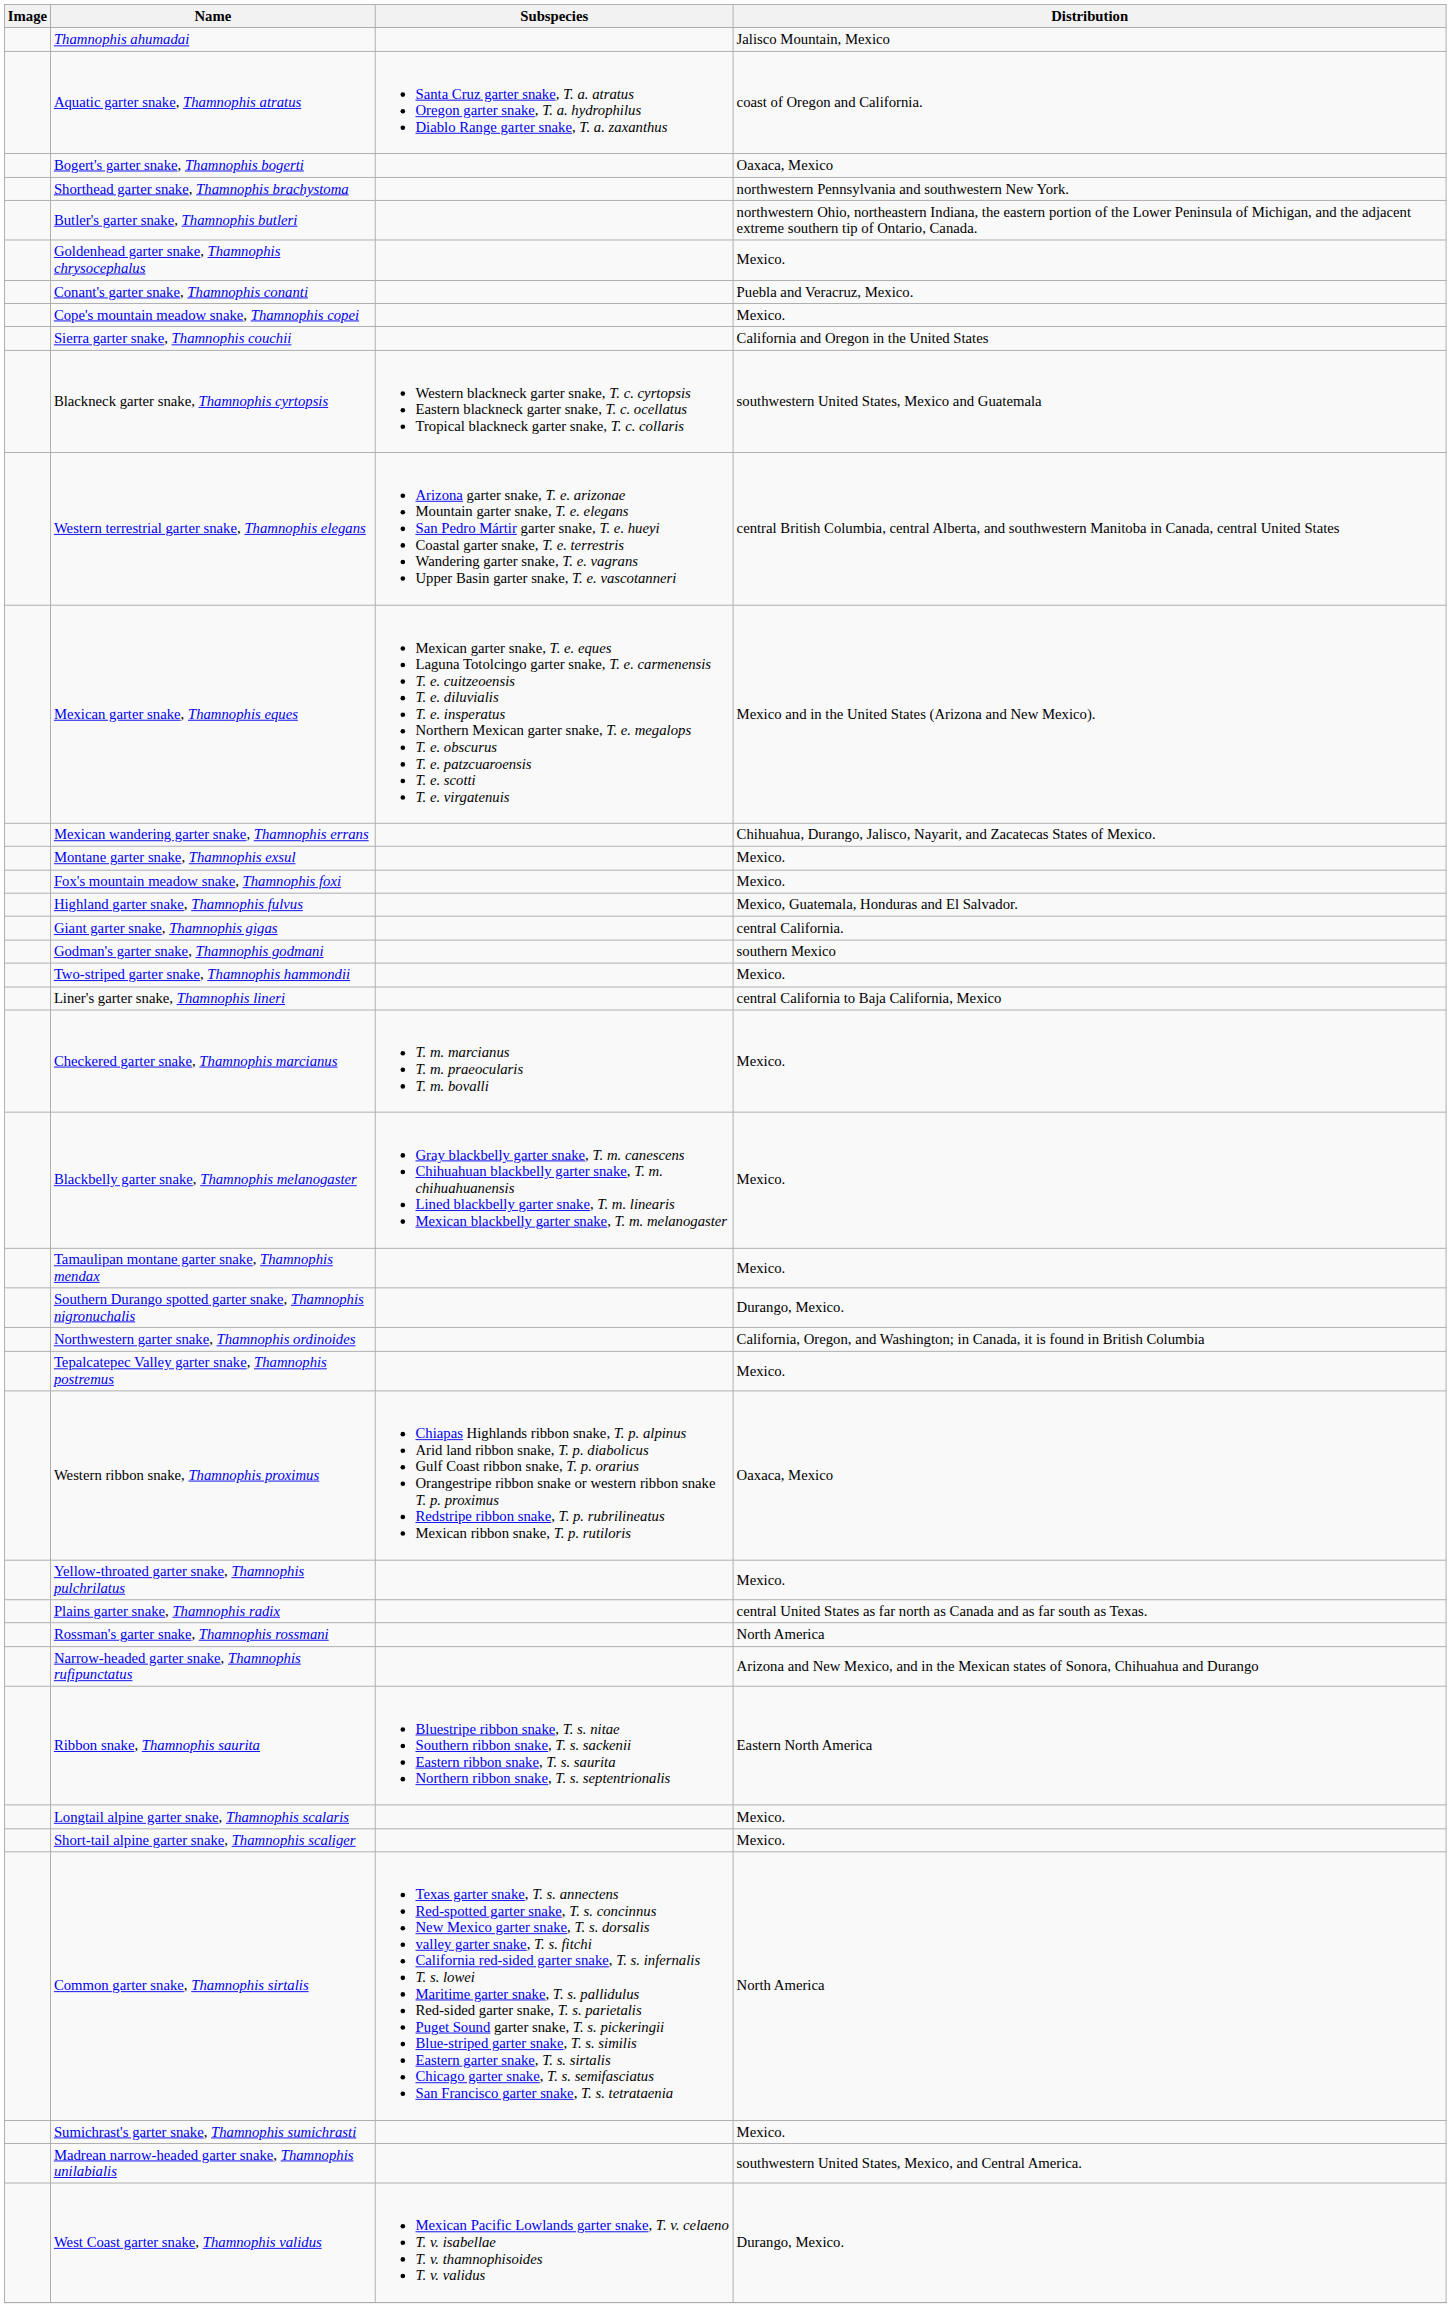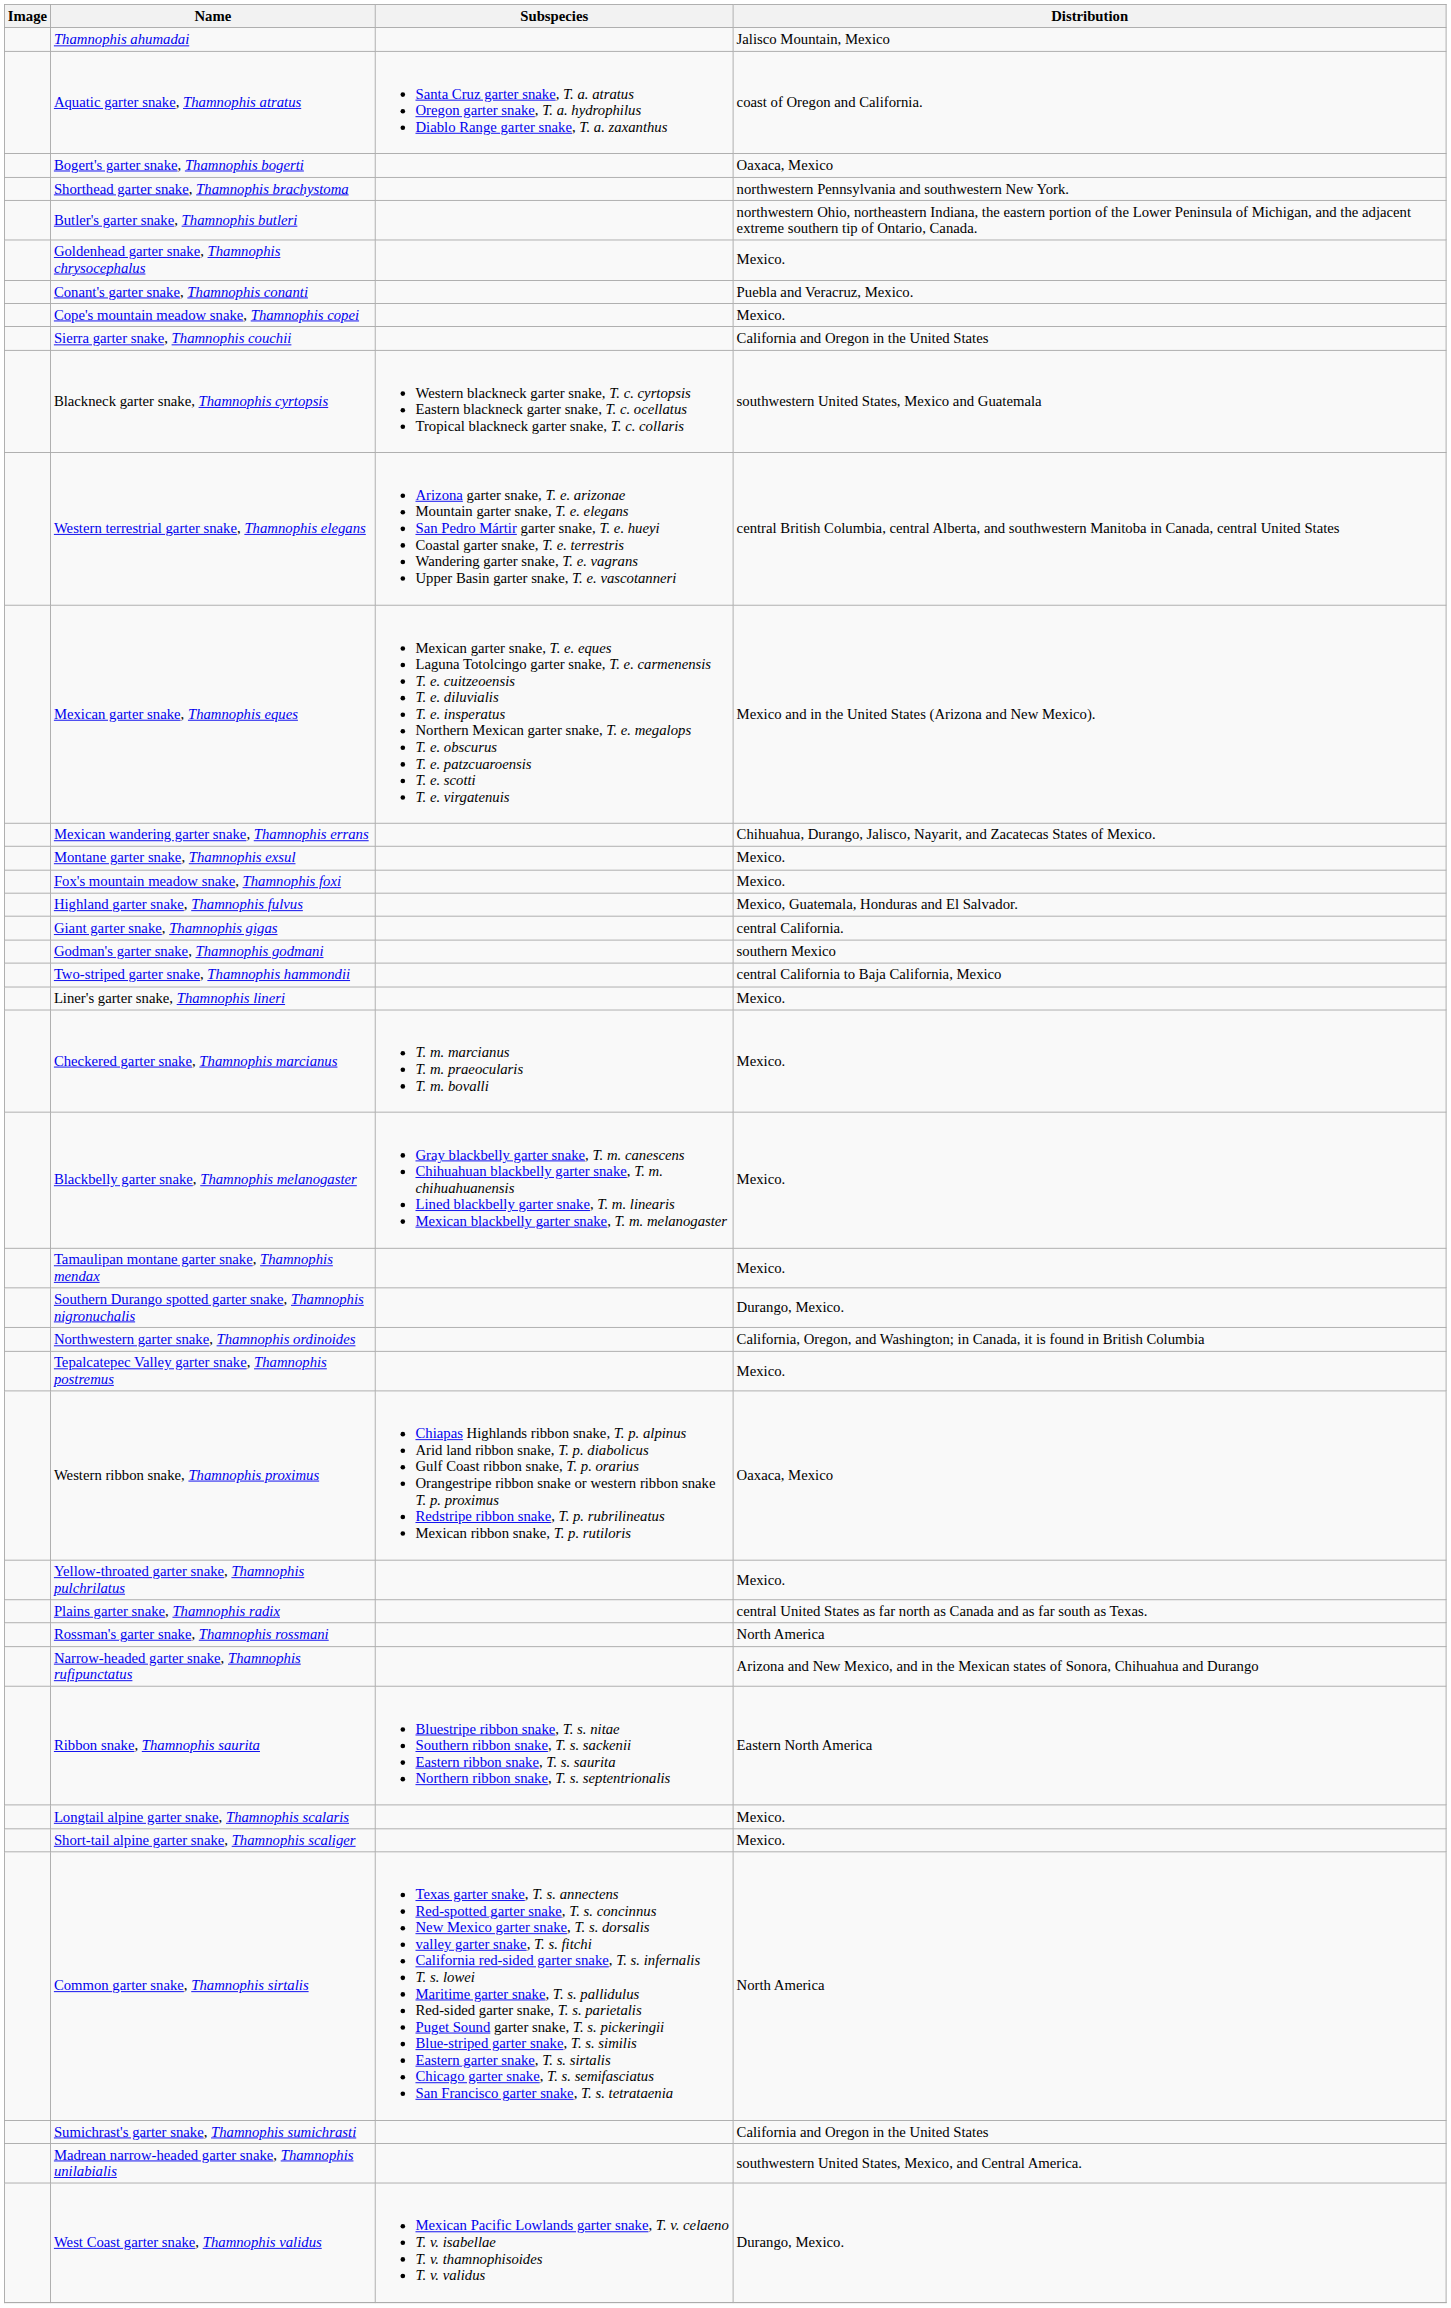 <table class="wikitable sortable">
 <tr>
 <th>Image</th>
 <th>Name</th>
 <th>Subspecies</th>
 <th>Distribution</th>
 </tr>
 <tr>
 <td></td>
 <td><em><a href='#'>Thamnophis ahumadai</a></em> </td>
 <td></td>
 <td>Jalisco Mountain, Mexico</td>
 </tr>
 <tr>
 <td></td>
 <td><a href='#'>Aquatic garter snake</a>, <em><a href='#'>Thamnophis atratus</a></em> </td>
 <td><br><ul><li><a href='#'>Santa Cruz garter snake</a>, <em>T. a. atratus</em> </li><li><a href='#'>Oregon garter snake</a>, <em>T. a. hydrophilus</em> </li><li><a href='#'>Diablo Range garter snake</a>, <em>T. a. zaxanthus</em> </li></ul></td>
 <td>coast of Oregon and California.</td>
 </tr>
 <tr>
 <td></td>
 <td><a href='#'>Bogert's garter snake</a>, <em><a href='#'>Thamnophis bogerti</a></em> </td>
 <td></td>
 <td>Oaxaca, Mexico</td>
 </tr>
 <tr>
 <td></td>
 <td><a href='#'>Shorthead garter snake</a>, <em><a href='#'>Thamnophis brachystoma</a></em> </td>
 <td></td>
 <td>northwestern Pennsylvania and southwestern New York.</td>
 </tr>
 <tr>
 <td></td>
 <td><a href='#'>Butler's garter snake</a>, <em><a href='#'>Thamnophis butleri</a></em> </td>
 <td></td>
 <td>northwestern Ohio, northeastern Indiana, the eastern portion of the Lower Peninsula of Michigan, and the adjacent extreme southern tip of Ontario, Canada.</td>
 </tr>
 <tr>
 <td></td>
 <td><a href='#'>Goldenhead garter snake</a>, <em><a href='#'>Thamnophis chrysocephalus</a> </em> </td>
 <td></td>
 <td>Mexico.</td>
 </tr>
 <tr>
 <td></td>
 <td><a href='#'>Conant's garter snake</a>, <em><a href='#'>Thamnophis conanti</a></em> </td>
 <td></td>
 <td>Puebla and Veracruz, Mexico.</td>
 </tr>
 <tr>
 <td></td>
 <td><a href='#'>Cope's mountain meadow snake</a>, <em><a href='#'>Thamnophis copei</a></em> </td>
 <td></td>
 <td>Mexico.</td>
 </tr>
 <tr>
 <td></td>
 <td><a href='#'>Sierra garter snake</a>, <em><a href='#'>Thamnophis couchii</a></em> </td>
 <td></td>
 <td>California and Oregon in the United States</td>
 </tr>
 <tr>
 <td></td>
 <td>Blackneck garter snake, <em><a href='#'>Thamnophis cyrtopsis</a></em> </td>
 <td><br><ul><li>Western blackneck garter snake, <em>T. c. cyrtopsis</em> </li><li>Eastern blackneck garter snake, <em>T. c. ocellatus</em> </li><li>Tropical blackneck garter snake, <em>T. c. collaris</em> </li></ul></td>
 <td>southwestern United States, Mexico and Guatemala</td>
 </tr>
 <tr>
 <td></td>
 <td><a href='#'>Western terrestrial garter snake</a>, <em><a href='#'>Thamnophis elegans</a></em> </td>
 <td><br><ul><li><a href='#'>Arizona</a> garter snake, <em>T. e. arizonae</em> </li><li>Mountain garter snake, <em>T. e. elegans</em> </li><li><a href='#'>San Pedro Mártir</a> garter snake, <em>T. e. hueyi</em> </li><li>Coastal garter snake, <em>T. e. terrestris</em> </li><li>Wandering garter snake, <em>T. e. vagrans</em> </li><li>Upper Basin garter snake, <em>T. e. vascotanneri</em> </li></ul></td>
 <td>central British Columbia, central Alberta, and southwestern Manitoba in Canada, central United States</td>
 </tr>
 <tr>
 <td></td>
 <td><a href='#'>Mexican garter snake</a>, <em><a href='#'>Thamnophis eques</a></em> </td>
 <td><br><ul><li>Mexican garter snake, <em>T. e. eques</em> </li><li>Laguna Totolcingo garter snake, <em>T. e. carmenensis</em> </li><li><em>T. e. cuitzeoensis</em> </li><li><em>T. e. diluvialis</em> </li><li><em>T. e. insperatus</em> </li><li>Northern Mexican garter snake, <em>T. e. megalops</em> </li><li><em>T. e. obscurus</em> </li><li><em>T. e. patzcuaroensis</em> </li><li><em>T. e. scotti</em> </li><li><em>T. e. virgatenuis</em> </li></ul></td>
 <td>Mexico and in the United States (Arizona and New Mexico).</td>
 </tr>
 <tr>
 <td></td>
 <td><a href='#'>Mexican wandering garter snake</a>, <em><a href='#'>Thamnophis errans</a></em> </td>
 <td></td>
 <td>Chihuahua, Durango, Jalisco, Nayarit, and Zacatecas States of Mexico.</td>
 </tr>
 <tr>
 <td></td>
 <td><a href='#'>Montane garter snake</a>, <em><a href='#'>Thamnophis exsul</a></em> </td>
 <td></td>
 <td>Mexico.</td>
 </tr>
 <tr>
 <td></td>
 <td><a href='#'>Fox's mountain meadow snake</a>, <em><a href='#'>Thamnophis foxi</a></em> </td>
 <td></td>
 <td>Mexico.</td>
 </tr>
 <tr>
 <td></td>
 <td><a href='#'>Highland garter snake</a>, <em><a href='#'>Thamnophis fulvus</a></em> </td>
 <td></td>
 <td>Mexico, Guatemala, Honduras and El Salvador.</td>
 </tr>
 <tr>
 <td></td>
 <td><a href='#'>Giant garter snake</a>, <em><a href='#'>Thamnophis gigas</a></em> </td>
 <td></td>
 <td>central California.</td>
 </tr>
 <tr>
 <td></td>
 <td><a href='#'>Godman's garter snake</a>, <em><a href='#'>Thamnophis godmani</a></em> </td>
 <td></td>
 <td>southern Mexico</td>
 </tr>
 <tr>
 <td></td>
 <td><a href='#'>Two-striped garter snake</a>, <em><a href='#'>Thamnophis hammondii</a></em> </td>
 <td></td>
-<td>Mexico.</td>
+<td>central California to Baja California, Mexico</td>
 </tr>
 <tr>
 <td></td>
 <td>Liner's garter snake, <em><a href='#'>Thamnophis lineri</a></em> </td>
 <td></td>
-<td>central California to Baja California, Mexico</td>
+<td>Mexico.</td>
 </tr>
 <tr>
 <td></td>
 <td><a href='#'>Checkered garter snake</a>, <em><a href='#'>Thamnophis marcianus</a></em> </td>
 <td><br><ul><li><em>T. m. marcianus</em> </li><li><em>T. m. praeocularis</em> </li><li><em>T. m. bovalli</em> </li></ul></td>
 <td>Mexico.</td>
 </tr>
 <tr>
 <td></td>
 <td><a href='#'>Blackbelly garter snake</a>, <em><a href='#'>Thamnophis melanogaster</a></em> </td>
 <td><br><ul><li><a href='#'>Gray blackbelly garter snake</a>, <em>T. m. canescens</em> </li><li><a href='#'>Chihuahuan blackbelly garter snake</a>, <em>T. m. chihuahuanensis</em> </li><li><a href='#'>Lined blackbelly garter snake</a>, <em>T. m. linearis</em> </li><li><a href='#'>Mexican blackbelly garter snake</a>, <em>T. m. melanogaster</em> </li></ul></td>
 <td>Mexico.</td>
 </tr>
 <tr>
 <td></td>
 <td><a href='#'>Tamaulipan montane garter snake</a>, <em><a href='#'>Thamnophis mendax</a></em> </td>
 <td></td>
 <td>Mexico.</td>
 </tr>
 <tr>
 <td></td>
 <td><a href='#'>Southern Durango spotted garter snake</a>, <em><a href='#'>Thamnophis nigronuchalis</a></em> </td>
 <td></td>
 <td>Durango, Mexico.</td>
 </tr>
 <tr>
 <td></td>
 <td><a href='#'>Northwestern garter snake</a>, <em><a href='#'>Thamnophis ordinoides</a></em> </td>
 <td></td>
 <td>California, Oregon, and Washington; in Canada, it is found in British Columbia</td>
 </tr>
 <tr>
 <td></td>
 <td><a href='#'>Tepalcatepec Valley garter snake</a>, <em><a href='#'>Thamnophis postremus</a></em> </td>
 <td></td>
 <td>Mexico.</td>
 </tr>
 <tr>
 <td></td>
 <td>Western ribbon snake, <em><a href='#'>Thamnophis proximus</a></em> </td>
 <td><br><ul><li><a href='#'>Chiapas</a> Highlands ribbon snake, <em>T. p. alpinus</em> </li><li>Arid land ribbon snake, <em>T. p. diabolicus</em> </li><li>Gulf Coast ribbon snake, <em>T. p. orarius</em> </li><li>Orangestripe ribbon snake or western ribbon snake <em>T. p. proximus</em> </li><li><a href='#'>Redstripe ribbon snake</a>, <em>T. p. rubrilineatus</em> </li><li>Mexican ribbon snake, <em>T. p. rutiloris</em> </li></ul></td>
 <td>Oaxaca, Mexico</td>
 </tr>
 <tr>
 <td></td>
 <td><a href='#'>Yellow-throated garter snake</a>, <em><a href='#'>Thamnophis pulchrilatus</a></em> </td>
 <td></td>
 <td>Mexico.</td>
 </tr>
 <tr>
 <td></td>
 <td><a href='#'>Plains garter snake</a>, <em><a href='#'>Thamnophis radix</a></em> </td>
 <td></td>
 <td>central United States as far north as Canada and as far south as Texas.</td>
 </tr>
 <tr>
 <td></td>
 <td><a href='#'>Rossman's garter snake</a>, <em><a href='#'>Thamnophis rossmani</a></em> </td>
 <td></td>
 <td>North America</td>
 </tr>
 <tr>
 <td></td>
 <td><a href='#'>Narrow-headed garter snake</a>, <em><a href='#'>Thamnophis rufipunctatus</a></em> </td>
 <td></td>
 <td>Arizona and New Mexico, and in the Mexican states of Sonora, Chihuahua and Durango</td>
 </tr>
 <tr>
 <td></td>
 <td><a href='#'>Ribbon snake</a>, <em><a href='#'>Thamnophis saurita</a></em> </td>
 <td><br><ul><li><a href='#'>Bluestripe ribbon snake</a>, <em>T. s. nitae</em> </li><li><a href='#'>Southern ribbon snake</a>, <em>T. s. sackenii</em> </li><li><a href='#'>Eastern ribbon snake</a>, <em>T. s. saurita</em> </li><li><a href='#'>Northern ribbon snake</a>, <em>T. s. septentrionalis</em> </li></ul></td>
 <td>Eastern North America</td>
 </tr>
 <tr>
 <td></td>
 <td><a href='#'>Longtail alpine garter snake</a>, <em><a href='#'>Thamnophis scalaris</a></em> </td>
 <td></td>
 <td>Mexico.</td>
 </tr>
 <tr>
 <td></td>
 <td><a href='#'>Short-tail alpine garter snake</a>, <em><a href='#'>Thamnophis scaliger</a></em> </td>
 <td></td>
 <td>Mexico.</td>
 </tr>
 <tr>
 <td></td>
 <td><a href='#'>Common garter snake</a>, <em><a href='#'>Thamnophis sirtalis</a></em> </td>
 <td><br><ul><li><a href='#'>Texas garter snake</a>, <em>T. s. annectens</em> </li><li><a href='#'>Red-spotted garter snake</a>, <em>T. s. concinnus</em> </li><li><a href='#'>New Mexico garter snake</a>, <em>T. s. dorsalis</em> </li><li><a href='#'>valley garter snake</a>, <em>T. s. fitchi</em> </li><li><a href='#'>California red-sided garter snake</a>, <em>T. s. infernalis</em> </li><li><em>T. s. lowei</em> </li><li><a href='#'>Maritime garter snake</a>, <em>T. s. pallidulus</em> </li><li>Red-sided garter snake, <em>T. s. parietalis</em> </li><li><a href='#'>Puget Sound</a> garter snake, <em>T. s. pickeringii</em> </li><li><a href='#'>Blue-striped garter snake</a>, <em>T. s. similis</em> </li><li><a href='#'>Eastern garter snake</a>, <em>T. s. sirtalis</em> </li><li><a href='#'>Chicago garter snake</a>, <em>T. s. semifasciatus</em> </li><li><a href='#'>San Francisco garter snake</a>, <em>T. s. tetrataenia</em> </li></ul></td>
 <td>North America</td>
 </tr>
 <tr>
 <td></td>
 <td><a href='#'>Sumichrast's garter snake</a>, <em><a href='#'>Thamnophis sumichrasti</a></em> </td>
 <td></td>
-<td>Mexico.</td>
+<td>California and Oregon in the United States</td>
 </tr>
 <tr>
 <td></td>
 <td><a href='#'>Madrean narrow-headed garter snake</a>, <em><a href='#'>Thamnophis unilabialis</a></em> </td>
 <td></td>
 <td>southwestern United States, Mexico, and Central America.</td>
 </tr>
 <tr>
 <td></td>
 <td><a href='#'>West Coast garter snake</a>, <em><a href='#'>Thamnophis validus</a></em> </td>
 <td><br><ul><li><a href='#'>Mexican Pacific Lowlands garter snake</a>, <em>T. v. celaeno</em> </li><li><em>T. v. isabellae</em> </li><li><em>T. v. thamnophisoides</em> </li><li><em>T. v. validus</em> </li></ul></td>
 <td>Durango, Mexico.</td>
 </tr>
 <tr>
 </tr>
 </table>
